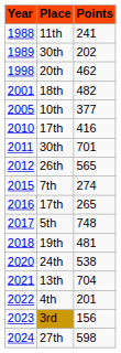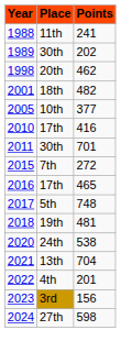 <table class="wikitable sortable">
 <tr>
 <td bgcolor="#FF4500"><span><strong>Year</strong></span></td>
 <td bgcolor="#FF4500"><span><strong>Place</strong></span></td>
 <td bgcolor="#FF4500"><span><strong>Points</strong></span></td>
 </tr>
 <tr>
 <td><a href='#'>1988</a></td>
 <td>11th</td>
 <td>241</td>
 </tr>
 <tr>
 <td><a href='#'>1989</a></td>
 <td>30th</td>
 <td>202</td>
 </tr>
 <tr>
 <td><a href='#'>1998</a></td>
 <td>20th</td>
 <td>462</td>
 </tr>
 <tr>
 <td><a href='#'>2001</a></td>
 <td>18th</td>
 <td>482</td>
 </tr>
 <tr>
 <td><a href='#'>2005</a></td>
 <td>10th</td>
 <td>377</td>
 </tr>
 <tr>
 <td><a href='#'>2010</a></td>
 <td>17th</td>
 <td>416</td>
 </tr>
 <tr>
 <td><a href='#'>2011</a></td>
 <td>30th</td>
 <td>701</td>
 </tr>
 <tr>
-<td><a href='#'>2012</a></td>
-<td>26th</td>
-<td>565</td>
-</tr>
-<tr>
 <td><a href='#'>2015</a></td>
 <td>7th</td>
-<td>274</td>
+<td>272</td>
 </tr>
 <tr>
 <td><a href='#'>2016</a></td>
 <td>17th</td>
-<td>265</td>
+<td>465</td>
 </tr>
 <tr>
 <td><a href='#'>2017</a></td>
 <td>5th</td>
 <td>748</td>
 </tr>
 <tr>
 <td><a href='#'>2018</a></td>
 <td>19th</td>
 <td>481</td>
 </tr>
 <tr>
 <td><a href='#'>2020</a></td>
 <td>24th</td>
 <td>538</td>
 </tr>
 <tr>
 <td><a href='#'>2021</a></td>
 <td>13th</td>
 <td>704</td>
 </tr>
 <tr>
 <td><a href='#'>2022</a></td>
 <td>4th</td>
 <td>201</td>
 </tr>
 <tr>
 <td><a href='#'>2023</a></td>
 <td bgcolor="cc9900">3rd</td>
 <td>156</td>
 </tr>
 <tr>
 <td><a href='#'>2024</a></td>
 <td>27th</td>
 <td>598</td>
 </tr>
 </table>
